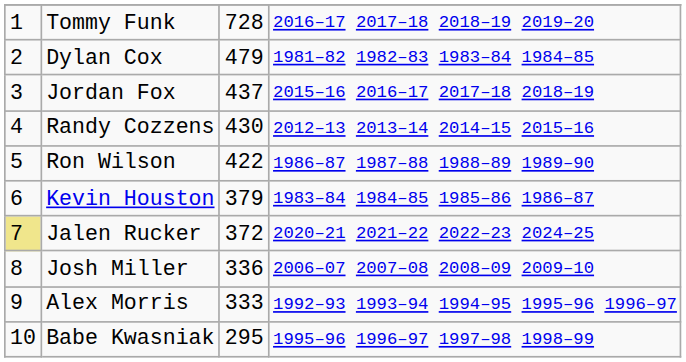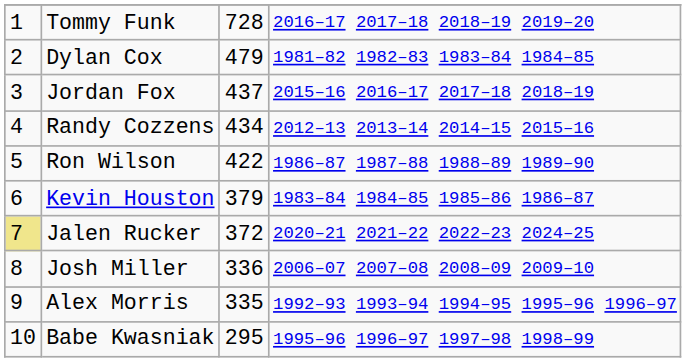 <table class="wikitable">
 <tr>
 </tr>
 <tr>
 <td>1</td>
 <td>Tommy Funk</td>
 <td>728</td>
 <td style="font-size:80%;"><a href='#'>2016–17</a> <a href='#'>2017–18</a> <a href='#'>2018–19</a> <a href='#'>2019–20</a></td>
 </tr>
 <tr>
 <td>2</td>
 <td>Dylan Cox</td>
 <td>479</td>
 <td style="font-size:80%;"><a href='#'>1981–82</a> <a href='#'>1982–83</a> <a href='#'>1983–84</a> <a href='#'>1984–85</a></td>
 </tr>
 <tr>
 <td>3</td>
 <td>Jordan Fox</td>
 <td>437</td>
 <td style="font-size:80%;"><a href='#'>2015–16</a> <a href='#'>2016–17</a> <a href='#'>2017–18</a> <a href='#'>2018–19</a></td>
 </tr>
 <tr>
 <td>4</td>
 <td>Randy Cozzens</td>
-<td>430</td>
+<td>434</td>
 <td style="font-size:80%;"><a href='#'>2012–13</a> <a href='#'>2013–14</a> <a href='#'>2014–15</a> <a href='#'>2015–16</a></td>
 </tr>
 <tr>
 <td>5</td>
 <td>Ron Wilson</td>
 <td>422</td>
 <td style="font-size:80%;"><a href='#'>1986–87</a> <a href='#'>1987–88</a> <a href='#'>1988–89</a> <a href='#'>1989–90</a></td>
 </tr>
 <tr>
 <td>6</td>
 <td><a href='#'>Kevin Houston</a></td>
 <td>379</td>
 <td style="font-size:80%;"><a href='#'>1983–84</a> <a href='#'>1984–85</a> <a href='#'>1985–86</a> <a href='#'>1986–87</a></td>
 </tr>
 <tr>
 <td style="background: khaki;">7</td>
 <td>Jalen Rucker</td>
 <td>372</td>
 <td style="font-size:80%;"><a href='#'>2020–21</a> <a href='#'>2021–22</a> <a href='#'>2022–23</a> <a href='#'>2024–25</a></td>
 </tr>
 <tr>
 <td>8</td>
 <td>Josh Miller</td>
 <td>336</td>
 <td style="font-size:80%;"><a href='#'>2006–07</a> <a href='#'>2007–08</a> <a href='#'>2008–09</a> <a href='#'>2009–10</a></td>
 </tr>
 <tr>
 <td>9</td>
 <td>Alex Morris</td>
-<td>333</td>
+<td>335</td>
 <td style="font-size:80%;"><a href='#'>1992–93</a> <a href='#'>1993–94</a> <a href='#'>1994–95</a> <a href='#'>1995–96</a> <a href='#'>1996–97</a></td>
 </tr>
 <tr>
 <td>10</td>
 <td>Babe Kwasniak</td>
 <td>295</td>
 <td style="font-size:80%;"><a href='#'>1995–96</a> <a href='#'>1996–97</a> <a href='#'>1997–98</a> <a href='#'>1998–99</a></td>
 </tr>
 </table>
